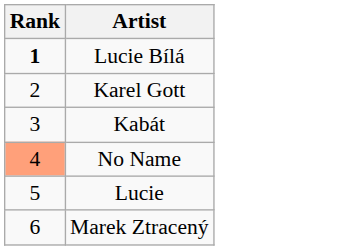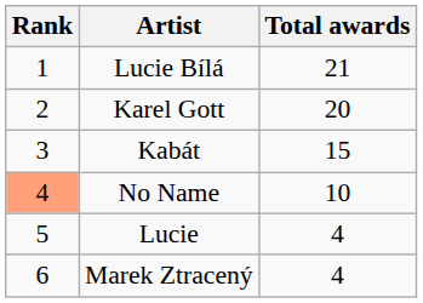 <table class="wikitable" style="text-align:center">
 <tr>
 <th>Rank</th>
 <th>Artist</th>
+<th>Total awards</th>
 </tr>
 <tr>
-<td><strong>1</strong></td>
+<td>1</td>
 <td>Lucie Bílá</td>
+<td>21</td>
 </tr>
 <tr>
 <td>2</td>
 <td>Karel Gott</td>
+<td>20</td>
 </tr>
 <tr>
 <td>3</td>
 <td>Kabát</td>
+<td>15</td>
 </tr>
 <tr>
 <td style="background: lightsalmon;">4</td>
 <td>No Name</td>
+<td>10</td>
 </tr>
 <tr>
 <td>5</td>
 <td>Lucie</td>
+<td>4</td>
 </tr>
 <tr>
 <td>6</td>
 <td>Marek Ztracený</td>
+<td>4</td>
 </tr>
 </table>
